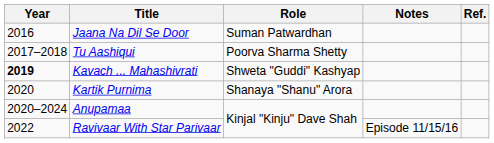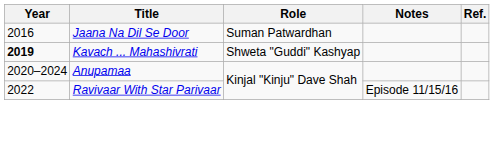 <table class="wikitable sortable">
 <tr>
 <th>Year</th>
 <th>Title</th>
 <th>Role</th>
 <th>Notes</th>
 <th>Ref.</th>
 </tr>
 <tr>
 <td>2016</td>
 <td><em><a href='#'>Jaana Na Dil Se Door</a></em></td>
 <td>Suman Patwardhan</td>
 <td></td>
 <td></td>
 </tr>
 <tr>
-<td>2017–2018</td>
-<td><em><a href='#'>Tu Aashiqui</a></em></td>
-<td>Poorva Sharma Shetty</td>
-<td></td>
-<td></td>
-</tr>
-<tr>
 <td><strong>2019</strong></td>
 <td><em><a href='#'>Kavach ... Mahashivrati</a></em></td>
 <td>Shweta "Guddi" Kashyap</td>
-<td></td>
-<td></td>
-</tr>
-<tr>
-<td>2020</td>
-<td><em><a href='#'>Kartik Purnima</a></em></td>
-<td>Shanaya "Shanu" Arora</td>
 <td></td>
 <td></td>
 </tr>
 <tr>
 <td>2020–2024</td>
 <td><em><a href='#'>Anupamaa</a></em></td>
 <td rowspan="2">Kinjal "Kinju" Dave Shah</td>
 <td></td>
 <td></td>
 </tr>
 <tr>
 <td>2022</td>
 <td><em><a href='#'>Ravivaar With Star Parivaar</a></em></td>
 <td>Episode 11/15/16</td>
 <td></td>
 </tr>
 </table>
